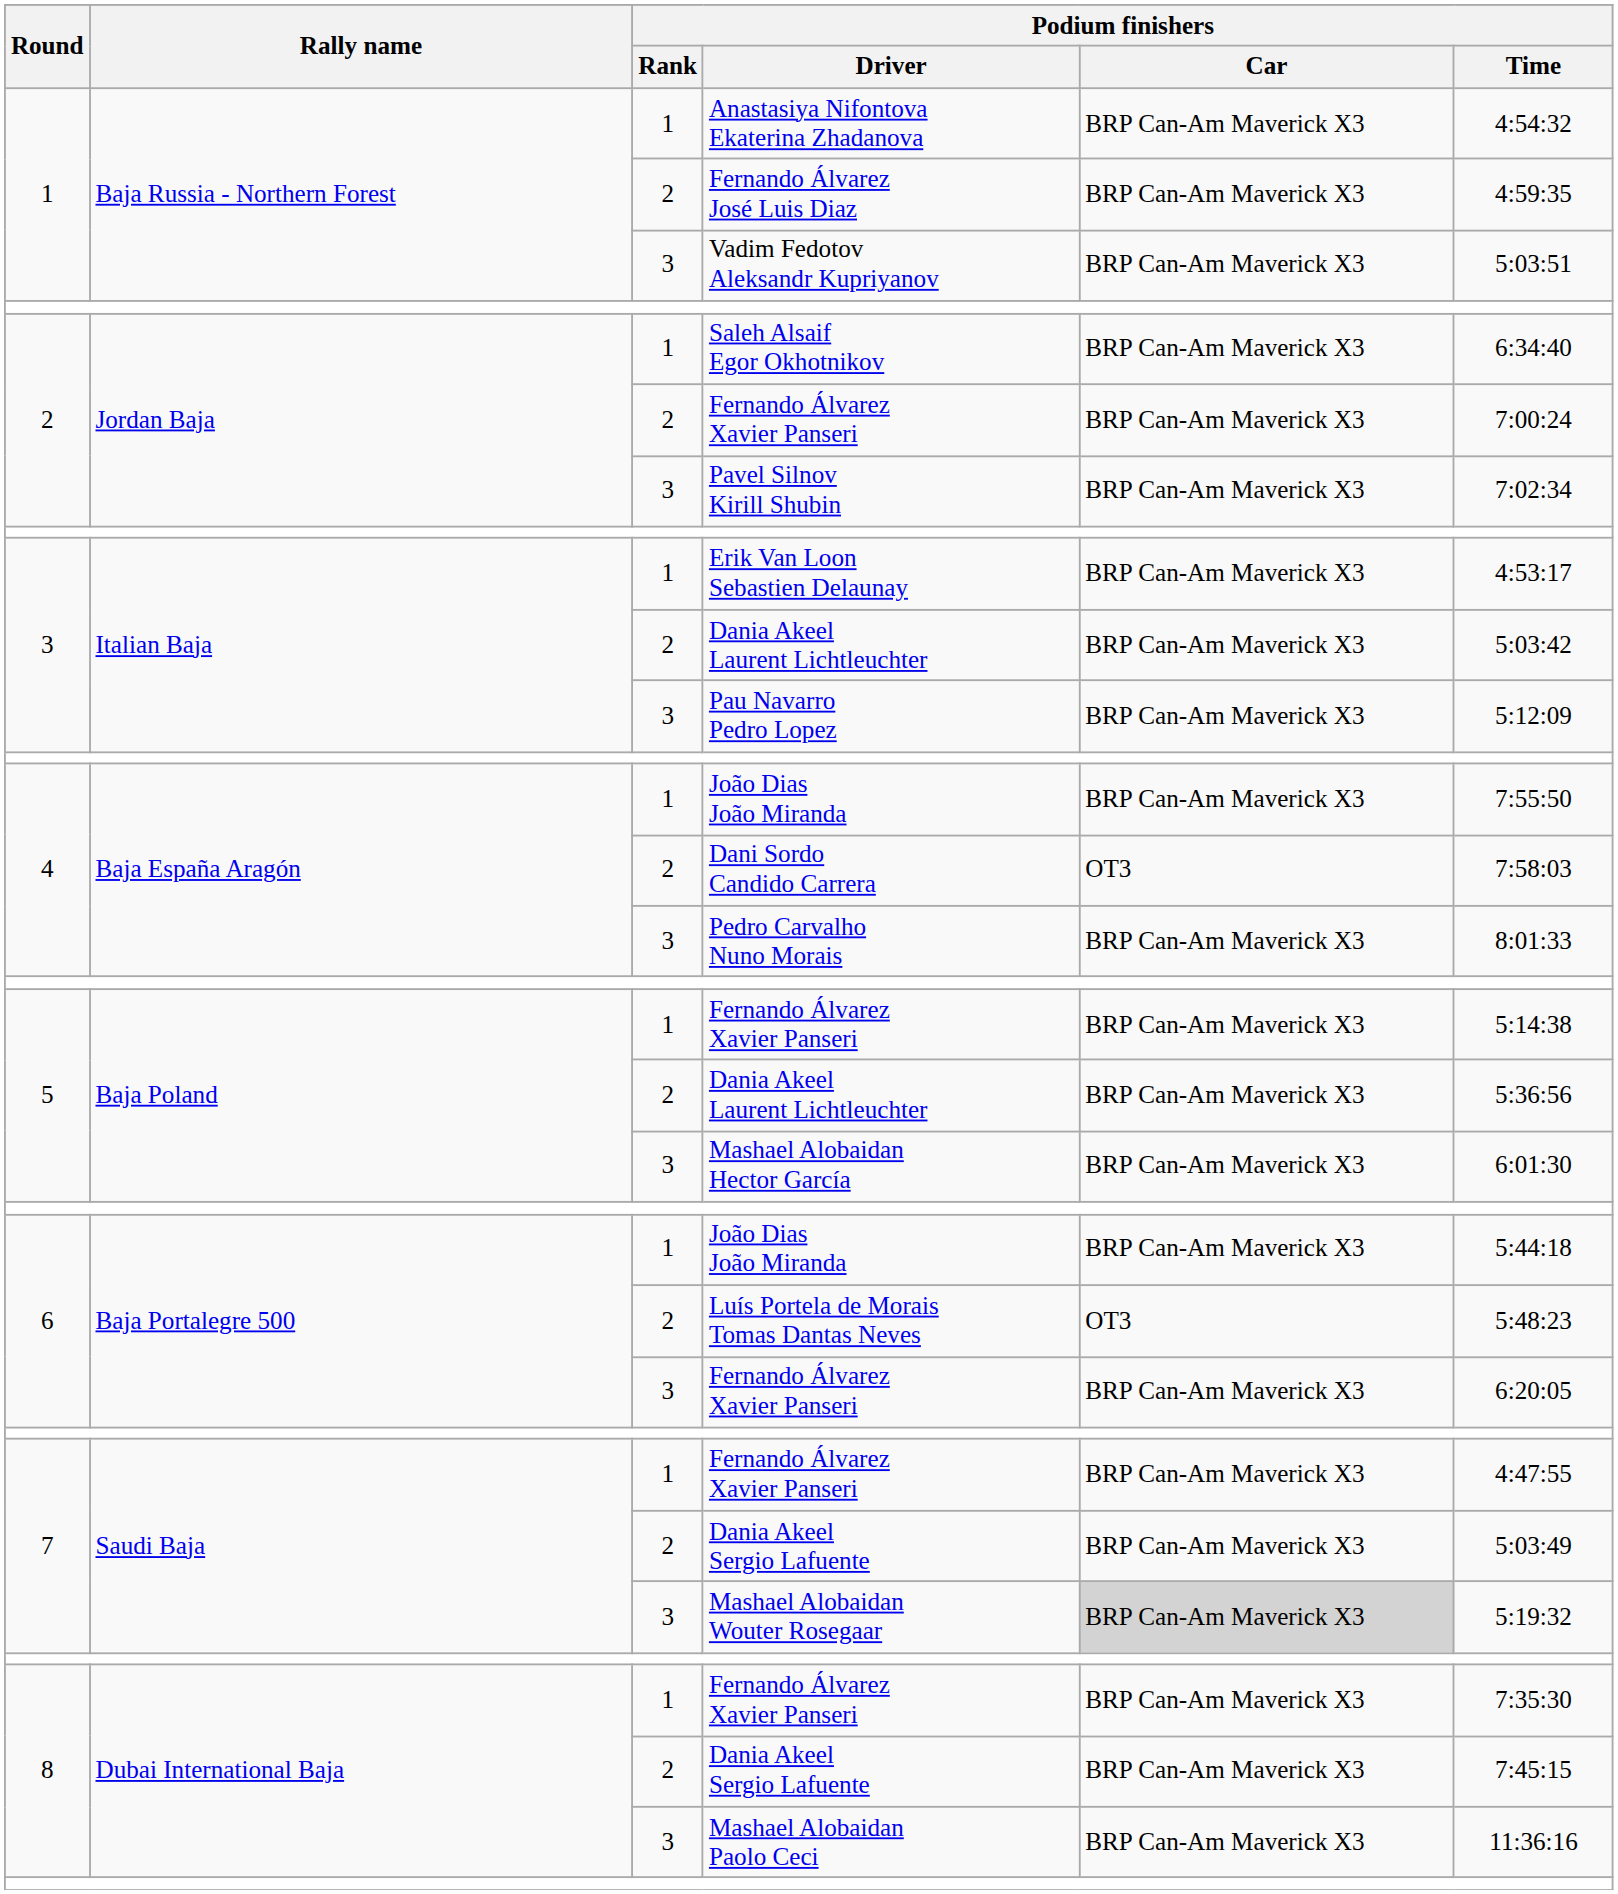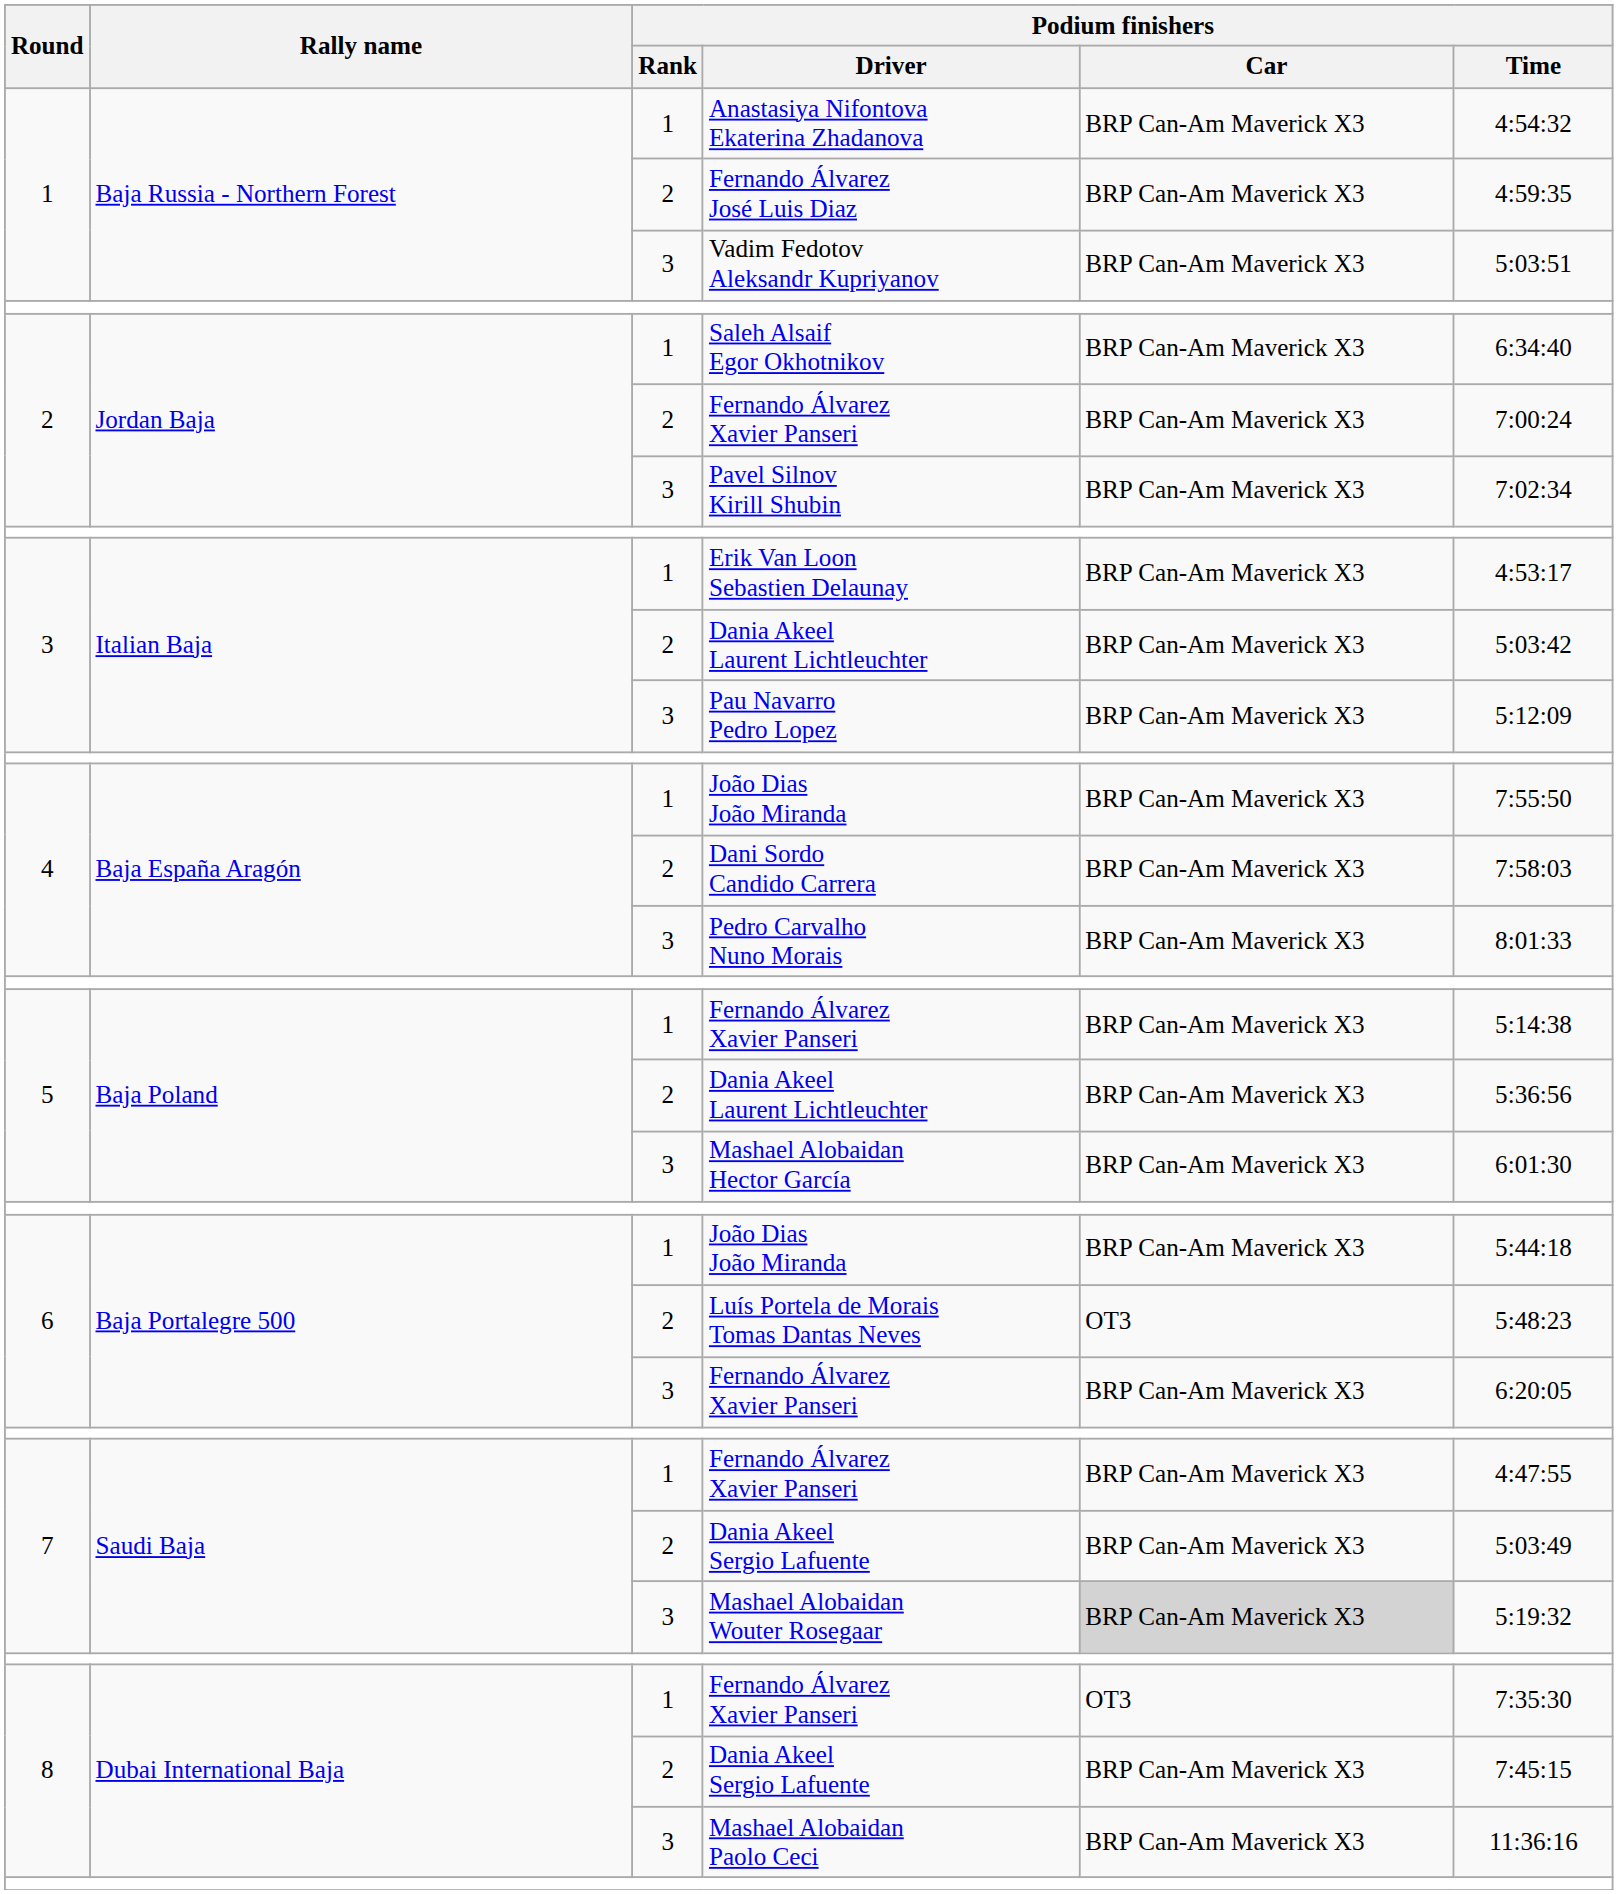 <table class="wikitable" style="font-size:85%;">
 <tr>
 <th rowspan=2>Round</th>
 <th style="width:22em" rowspan=2>Rally name</th>
 <th colspan=4>Podium finishers</th>
 </tr>
 <tr>
 <th>Rank</th>
 <th style="width:15em">Driver</th>
 <th style="width:15em">Car</th>
 <th style="width:6em">Time</th>
 </tr>
 <tr>
 <td rowspan=3 align=center>1</td>
 <td rowspan=3> <a href='#'>Baja Russia - Northern Forest</a></td>
 <td align=center>1</td>
 <td> <a href='#'>Anastasiya Nifontova</a> <br> <a href='#'>Ekaterina Zhadanova</a></td>
 <td>BRP Can-Am Maverick X3</td>
 <td align=center>4:54:32</td>
 </tr>
 <tr>
 <td align=center>2</td>
 <td> <a href='#'>Fernando Álvarez</a> <br> <a href='#'>José Luis Diaz</a></td>
 <td>BRP Can-Am Maverick X3</td>
 <td align=center>4:59:35</td>
 </tr>
 <tr>
 <td align=center>3</td>
 <td> Vadim Fedotov <br> <a href='#'>Aleksandr Kupriyanov</a></td>
 <td>BRP Can-Am Maverick X3</td>
 <td align=center>5:03:51</td>
 </tr>
 <tr style="background:white;">
 <td colspan=6></td>
 </tr>
 <tr>
 <td rowspan=3 align=center>2</td>
 <td rowspan=3> <a href='#'>Jordan Baja</a></td>
 <td align=center>1</td>
 <td> <a href='#'>Saleh Alsaif</a> <br> <a href='#'>Egor Okhotnikov</a></td>
 <td>BRP Can-Am Maverick X3</td>
 <td align=center>6:34:40</td>
 </tr>
 <tr>
 <td align=center>2</td>
 <td> <a href='#'>Fernando Álvarez</a> <br> <a href='#'>Xavier Panseri</a></td>
 <td>BRP Can-Am Maverick X3</td>
 <td align=center>7:00:24</td>
 </tr>
 <tr>
 <td align=center>3</td>
 <td> <a href='#'>Pavel Silnov</a> <br> <a href='#'>Kirill Shubin</a></td>
 <td>BRP Can-Am Maverick X3</td>
 <td align=center>7:02:34</td>
 </tr>
 <tr style="background:white;">
 <td colspan=6></td>
 </tr>
 <tr>
 <td rowspan=3 align=center>3</td>
 <td rowspan=3> <a href='#'>Italian Baja</a></td>
 <td align=center>1</td>
 <td> <a href='#'>Erik Van Loon</a> <br> <a href='#'>Sebastien Delaunay</a></td>
 <td>BRP Can-Am Maverick X3</td>
 <td align=center>4:53:17</td>
 </tr>
 <tr>
 <td align=center>2</td>
 <td> <a href='#'>Dania Akeel</a> <br> <a href='#'>Laurent Lichtleuchter</a></td>
 <td>BRP Can-Am Maverick X3</td>
 <td align=center>5:03:42</td>
 </tr>
 <tr>
 <td align=center>3</td>
 <td> <a href='#'>Pau Navarro</a> <br> <a href='#'>Pedro Lopez</a></td>
 <td>BRP Can-Am Maverick X3</td>
 <td align=center>5:12:09</td>
 </tr>
 <tr style="background:white;">
 <td colspan=6></td>
 </tr>
 <tr>
 <td rowspan=3 align=center>4</td>
 <td rowspan=3> <a href='#'>Baja España Aragón</a></td>
 <td align=center>1</td>
 <td> <a href='#'>João Dias</a> <br> <a href='#'>João Miranda</a></td>
 <td>BRP Can-Am Maverick X3</td>
 <td align=center>7:55:50</td>
 </tr>
 <tr>
 <td align=center>2</td>
 <td> <a href='#'>Dani Sordo</a> <br> <a href='#'>Candido Carrera</a></td>
-<td>OT3</td>
+<td>BRP Can-Am Maverick X3</td>
 <td align=center>7:58:03</td>
 </tr>
 <tr>
 <td align=center>3</td>
 <td> <a href='#'>Pedro Carvalho</a> <br> <a href='#'>Nuno Morais</a></td>
 <td>BRP Can-Am Maverick X3</td>
 <td align=center>8:01:33</td>
 </tr>
 <tr style="background:white;">
 <td colspan=6></td>
 </tr>
 <tr>
 <td rowspan=3 align=center>5</td>
 <td rowspan=3> <a href='#'>Baja Poland</a></td>
 <td align=center>1</td>
 <td> <a href='#'>Fernando Álvarez</a> <br> <a href='#'>Xavier Panseri</a></td>
 <td>BRP Can-Am Maverick X3</td>
 <td align=center>5:14:38</td>
 </tr>
 <tr>
 <td align=center>2</td>
 <td> <a href='#'>Dania Akeel</a> <br> <a href='#'>Laurent Lichtleuchter</a></td>
 <td>BRP Can-Am Maverick X3</td>
 <td align=center>5:36:56</td>
 </tr>
 <tr>
 <td align=center>3</td>
 <td> <a href='#'>Mashael Alobaidan</a> <br> <a href='#'>Hector García</a></td>
 <td>BRP Can-Am Maverick X3</td>
 <td align=center>6:01:30</td>
 </tr>
 <tr style="background:white;">
 <td colspan=6></td>
 </tr>
 <tr>
 <td rowspan=3 align=center>6</td>
 <td rowspan=3> <a href='#'>Baja Portalegre 500</a></td>
 <td align=center>1</td>
 <td> <a href='#'>João Dias</a> <br> <a href='#'>João Miranda</a></td>
 <td>BRP Can-Am Maverick X3</td>
 <td align=center>5:44:18</td>
 </tr>
 <tr>
 <td align=center>2</td>
 <td> <a href='#'>Luís Portela de Morais</a> <br> <a href='#'>Tomas Dantas Neves</a></td>
 <td>OT3</td>
 <td align=center>5:48:23</td>
 </tr>
 <tr>
 <td align=center>3</td>
 <td> <a href='#'>Fernando Álvarez</a> <br> <a href='#'>Xavier Panseri</a></td>
 <td>BRP Can-Am Maverick X3</td>
 <td align=center>6:20:05</td>
 </tr>
 <tr style="background:white;">
 <td colspan=6></td>
 </tr>
 <tr>
 <td rowspan=3 align=center>7</td>
 <td rowspan=3> <a href='#'>Saudi Baja</a></td>
 <td align=center>1</td>
 <td> <a href='#'>Fernando Álvarez</a> <br> <a href='#'>Xavier Panseri</a></td>
 <td>BRP Can-Am Maverick X3</td>
 <td align=center>4:47:55</td>
 </tr>
 <tr>
 <td align=center>2</td>
 <td> <a href='#'>Dania Akeel</a> <br> <a href='#'>Sergio Lafuente</a></td>
 <td>BRP Can-Am Maverick X3</td>
 <td align=center>5:03:49</td>
 </tr>
 <tr>
 <td align=center>3</td>
 <td> <a href='#'>Mashael Alobaidan</a> <br> <a href='#'>Wouter Rosegaar</a></td>
 <td style="background: lightgrey;">BRP Can-Am Maverick X3</td>
 <td align=center>5:19:32</td>
 </tr>
 <tr style="background:white;">
 <td colspan=6></td>
 </tr>
 <tr>
 <td rowspan=3 align=center>8</td>
 <td rowspan=3> <a href='#'>Dubai International Baja</a></td>
 <td align=center>1</td>
 <td> <a href='#'>Fernando Álvarez</a> <br> <a href='#'>Xavier Panseri</a></td>
-<td>BRP Can-Am Maverick X3</td>
+<td>OT3</td>
 <td align=center>7:35:30</td>
 </tr>
 <tr>
 <td align=center>2</td>
 <td> <a href='#'>Dania Akeel</a> <br> <a href='#'>Sergio Lafuente</a></td>
 <td>BRP Can-Am Maverick X3</td>
 <td align=center>7:45:15</td>
 </tr>
 <tr>
 <td align=center>3</td>
 <td> <a href='#'>Mashael Alobaidan</a> <br> <a href='#'>Paolo Ceci</a></td>
 <td>BRP Can-Am Maverick X3</td>
 <td align=center>11:36:16</td>
 </tr>
 <tr style="background:white;">
 <td colspan=6></td>
 </tr>
 </table>
